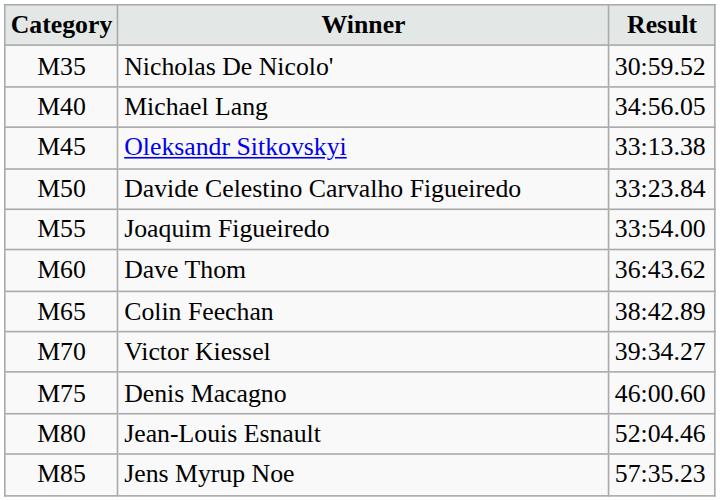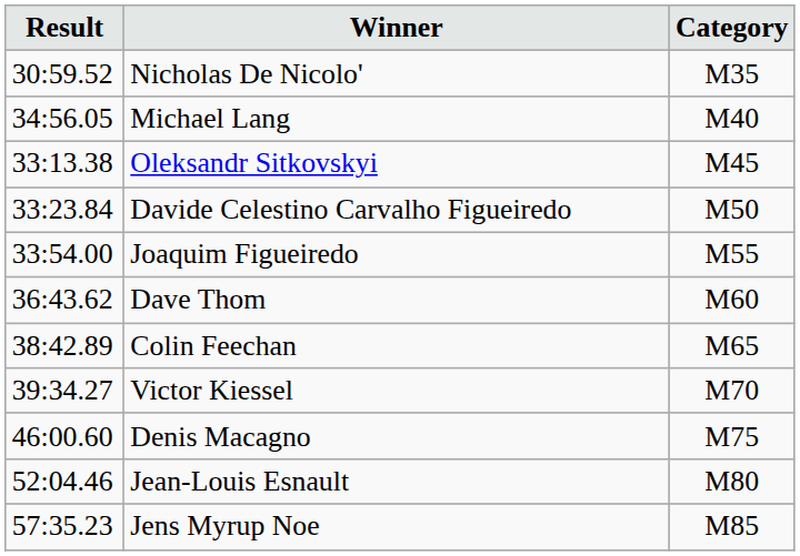 <table class="wikitable" width=35%>
 <tr>
+<td width=15% align="center" bgcolor=#E3E7E6><strong>Result</strong></td>
+<td align="center" bgcolor=#E3E7E6> <strong>Winner</strong></td>
 <td width=15% align="center" bgcolor=#E3E7E6><strong>Category</strong></td>
-<td align="center" bgcolor=#E3E7E6> <strong>Winner</strong></td>
-<td width=15% align="center" bgcolor=#E3E7E6><strong>Result</strong></td>
 </tr>
 <tr>
+<td>30:59.52</td>
+<td> Nicholas De Nicolo'</td>
 <td align="center">M35</td>
-<td> Nicholas De Nicolo'</td>
-<td>30:59.52</td>
 </tr>
 <tr>
+<td>34:56.05</td>
+<td> Michael Lang</td>
 <td align="center">M40</td>
-<td> Michael Lang</td>
-<td>34:56.05</td>
 </tr>
 <tr>
+<td>33:13.38</td>
+<td> <a href='#'>Oleksandr Sitkovskyi</a></td>
 <td align="center">M45</td>
-<td> <a href='#'>Oleksandr Sitkovskyi</a></td>
-<td>33:13.38</td>
 </tr>
 <tr>
+<td>33:23.84</td>
+<td> Davide Celestino Carvalho Figueiredo</td>
 <td align="center">M50</td>
-<td> Davide Celestino Carvalho Figueiredo</td>
-<td>33:23.84</td>
 </tr>
 <tr>
+<td>33:54.00</td>
+<td> Joaquim Figueiredo</td>
 <td align="center">M55</td>
-<td> Joaquim Figueiredo</td>
-<td>33:54.00</td>
 </tr>
 <tr>
+<td>36:43.62</td>
+<td> Dave Thom</td>
 <td align="center">M60</td>
-<td> Dave Thom</td>
-<td>36:43.62</td>
 </tr>
 <tr>
+<td>38:42.89</td>
+<td> Colin Feechan</td>
 <td align="center">M65</td>
-<td> Colin Feechan</td>
-<td>38:42.89</td>
 </tr>
 <tr>
+<td>39:34.27</td>
+<td> Victor Kiessel</td>
 <td align="center">M70</td>
-<td> Victor Kiessel</td>
-<td>39:34.27</td>
 </tr>
 <tr>
+<td>46:00.60</td>
+<td> Denis Macagno</td>
 <td align="center">M75</td>
-<td> Denis Macagno</td>
-<td>46:00.60</td>
 </tr>
 <tr>
+<td>52:04.46</td>
+<td> Jean-Louis Esnault</td>
 <td align="center">M80</td>
-<td> Jean-Louis Esnault</td>
-<td>52:04.46</td>
 </tr>
 <tr>
+<td>57:35.23</td>
+<td> Jens Myrup Noe</td>
 <td align="center">M85</td>
-<td> Jens Myrup Noe</td>
-<td>57:35.23</td>
 </tr>
 </table>
